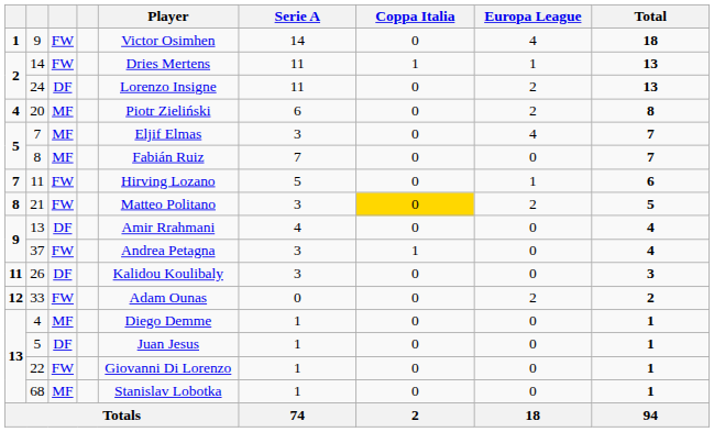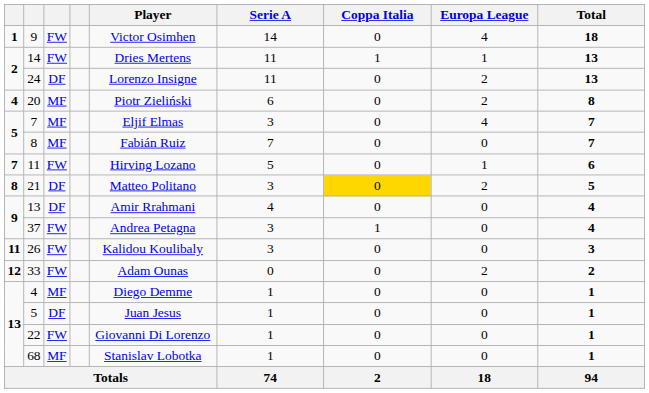 <table class="wikitable" style="text-align:center">
 <tr>
 <th width=15></th>
 <th width=15></th>
 <th width=15></th>
 <th width=15></th>
 <th width=145>Player</th>
 <th width=120><a href='#'>Serie A</a></th>
 <th width=120><a href='#'>Coppa Italia</a></th>
 <th width=120><a href='#'>Europa League</a></th>
 <th width=120>Total</th>
 </tr>
 <tr>
 <td><strong>1</strong></td>
 <td>9</td>
 <td><a href='#'>FW</a></td>
 <td align="left"></td>
 <td><a href='#'>Victor Osimhen</a></td>
 <td>14</td>
 <td>0</td>
 <td>4</td>
 <td><strong>18</strong></td>
 </tr>
 <tr>
 <td rowspan="2"><strong>2</strong></td>
 <td>14</td>
 <td><a href='#'>FW</a></td>
 <td align=left></td>
 <td><a href='#'>Dries Mertens</a></td>
 <td>11</td>
 <td>1</td>
 <td>1</td>
 <td><strong>13</strong></td>
 </tr>
 <tr>
 <td>24</td>
 <td><a href='#'>DF</a></td>
 <td align="left"></td>
 <td><a href='#'>Lorenzo Insigne</a></td>
 <td>11</td>
 <td>0</td>
 <td>2</td>
 <td><strong>13</strong></td>
 </tr>
 <tr>
 <td><strong>4</strong></td>
 <td>20</td>
 <td><a href='#'>MF</a></td>
 <td align="left"></td>
 <td><a href='#'>Piotr Zieliński</a></td>
 <td>6</td>
 <td>0</td>
 <td>2</td>
 <td><strong>8</strong></td>
 </tr>
 <tr>
 <td rowspan="2"><strong>5</strong></td>
 <td>7</td>
 <td><a href='#'>MF</a></td>
 <td align="left"></td>
 <td><a href='#'>Eljif Elmas</a></td>
 <td>3</td>
 <td>0</td>
 <td>4</td>
 <td><strong>7</strong></td>
 </tr>
 <tr>
 <td>8</td>
 <td><a href='#'>MF</a></td>
 <td align="left"></td>
 <td><a href='#'>Fabián Ruiz</a></td>
 <td>7</td>
 <td>0</td>
 <td>0</td>
 <td><strong>7</strong></td>
 </tr>
 <tr>
 <td><strong>7</strong></td>
 <td>11</td>
 <td><a href='#'>FW</a></td>
 <td align="left"></td>
 <td><a href='#'>Hirving Lozano</a></td>
 <td>5</td>
 <td>0</td>
 <td>1</td>
 <td><strong>6</strong></td>
 </tr>
 <tr>
 <td><strong>8</strong></td>
 <td>21</td>
-<td align="left"><a href='#'>FW</a></td>
+<td><a href='#'>DF</a></td>
 <td></td>
 <td><a href='#'>Matteo Politano</a></td>
 <td>3</td>
 <td style="background: gold;">0</td>
 <td>2</td>
 <td><strong>5</strong></td>
 </tr>
 <tr>
 <td rowspan="2"><strong>9</strong></td>
 <td>13</td>
 <td><a href='#'>DF</a></td>
 <td align="left"></td>
 <td><a href='#'>Amir Rrahmani</a></td>
 <td>4</td>
 <td>0</td>
 <td>0</td>
 <td><strong>4</strong></td>
 </tr>
 <tr>
 <td>37</td>
 <td><a href='#'>FW</a></td>
 <td align="left"></td>
 <td><a href='#'>Andrea Petagna</a></td>
 <td>3</td>
 <td>1</td>
 <td>0</td>
 <td><strong>4</strong></td>
 </tr>
 <tr>
 <td><strong>11</strong></td>
 <td>26</td>
-<td><a href='#'>DF</a></td>
+<td align="left"><a href='#'>FW</a></td>
 <td align="left"></td>
 <td><a href='#'>Kalidou Koulibaly</a></td>
 <td>3</td>
 <td>0</td>
 <td>0</td>
 <td><strong>3</strong></td>
 </tr>
 <tr>
 <td><strong>12</strong></td>
 <td>33</td>
 <td><a href='#'>FW</a></td>
 <td></td>
 <td><a href='#'>Adam Ounas</a></td>
 <td>0</td>
 <td>0</td>
 <td>2</td>
 <td><strong>2</strong></td>
 </tr>
 <tr>
 <td rowspan="4"><strong>13</strong></td>
 <td>4</td>
 <td><a href='#'>MF</a></td>
 <td></td>
 <td><a href='#'>Diego Demme</a></td>
 <td>1</td>
 <td>0</td>
 <td>0</td>
 <td><strong>1</strong></td>
 </tr>
 <tr>
 <td>5</td>
 <td><a href='#'>DF</a></td>
 <td></td>
 <td><a href='#'>Juan Jesus</a></td>
 <td>1</td>
 <td>0</td>
 <td>0</td>
 <td><strong>1</strong></td>
 </tr>
 <tr>
 <td>22</td>
 <td><a href='#'>FW</a></td>
 <td></td>
 <td><a href='#'>Giovanni Di Lorenzo</a></td>
 <td>1</td>
 <td>0</td>
 <td>0</td>
 <td><strong>1</strong></td>
 </tr>
 <tr>
 <td>68</td>
 <td><a href='#'>MF</a></td>
 <td></td>
 <td><a href='#'>Stanislav Lobotka</a></td>
 <td>1</td>
 <td>0</td>
 <td>0</td>
 <td><strong>1</strong></td>
 </tr>
 <tr>
 <th colspan="5">Totals</th>
 <th>74</th>
 <th>2</th>
 <th>18</th>
 <th>94</th>
 </tr>
 </table>
